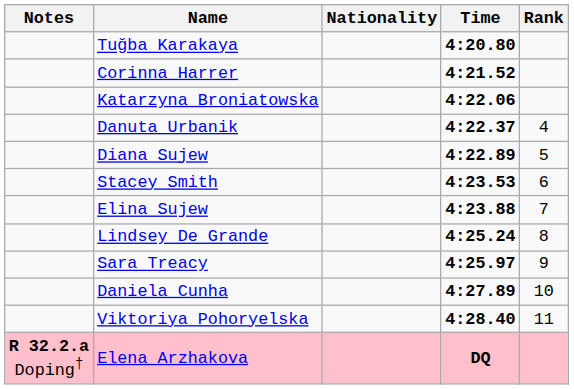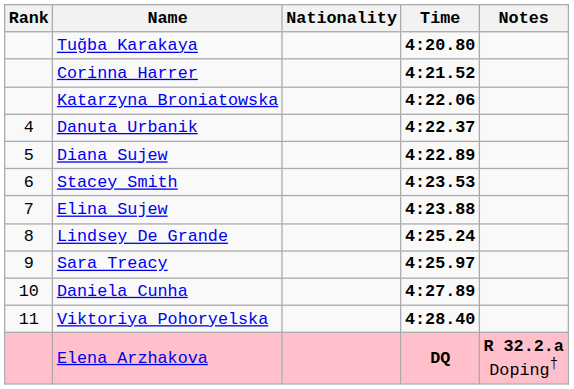 <table class="wikitable sortable" style="text-align:center">
 <tr>
-<th>Notes</th>
+<th>Rank</th>
 <th>Name</th>
 <th>Nationality</th>
 <th>Time</th>
-<th>Rank</th>
+<th>Notes</th>
 </tr>
 <tr>
 <td></td>
 <td align=left><a href='#'>Tuğba Karakaya</a></td>
 <td align=left></td>
 <td><strong>4:20.80</strong></td>
 <td></td>
 </tr>
 <tr>
 <td></td>
 <td align=left><a href='#'>Corinna Harrer</a></td>
 <td align=left></td>
 <td><strong>4:21.52</strong></td>
 <td></td>
 </tr>
 <tr>
 <td></td>
 <td align=left><a href='#'>Katarzyna Broniatowska</a></td>
 <td align=left></td>
 <td><strong>4:22.06</strong></td>
 <td></td>
 </tr>
 <tr>
-<td></td>
+<td>4</td>
 <td align=left><a href='#'>Danuta Urbanik</a></td>
 <td align=left></td>
 <td><strong>4:22.37</strong></td>
-<td>4</td>
+<td></td>
 </tr>
 <tr>
-<td></td>
+<td>5</td>
 <td align=left><a href='#'>Diana Sujew</a></td>
 <td align=left></td>
 <td><strong>4:22.89</strong></td>
-<td>5</td>
+<td></td>
 </tr>
 <tr>
-<td></td>
+<td>6</td>
 <td align=left><a href='#'>Stacey Smith</a></td>
 <td align=left></td>
 <td><strong>4:23.53</strong></td>
-<td>6</td>
+<td></td>
 </tr>
 <tr>
-<td></td>
+<td>7</td>
 <td align=left><a href='#'>Elina Sujew</a></td>
 <td align=left></td>
 <td><strong>4:23.88</strong></td>
-<td>7</td>
+<td></td>
 </tr>
 <tr>
-<td></td>
+<td>8</td>
 <td align=left><a href='#'>Lindsey De Grande</a></td>
 <td align=left></td>
 <td><strong>4:25.24</strong></td>
-<td>8</td>
+<td></td>
 </tr>
 <tr>
-<td></td>
+<td>9</td>
 <td align=left><a href='#'>Sara Treacy</a></td>
 <td align=left></td>
 <td><strong>4:25.97</strong></td>
-<td>9</td>
+<td></td>
 </tr>
 <tr>
-<td></td>
+<td>10</td>
 <td align=left><a href='#'>Daniela Cunha</a></td>
 <td align=left></td>
 <td><strong>4:27.89</strong></td>
-<td>10</td>
+<td></td>
 </tr>
 <tr>
-<td></td>
+<td>11</td>
 <td align=left><a href='#'>Viktoriya Pohoryelska</a></td>
 <td align=left></td>
 <td><strong>4:28.40</strong></td>
-<td>11</td>
+<td></td>
 </tr>
 <tr bgcolor=pink>
-<td><strong>R 32.2.a</strong><br>Doping<sup>†</sup></td>
+<td></td>
 <td align=left><a href='#'>Elena Arzhakova</a></td>
 <td align=left></td>
 <td><strong>DQ</strong></td>
-<td></td>
+<td><strong>R 32.2.a</strong><br>Doping<sup>†</sup></td>
 </tr>
 </table>
